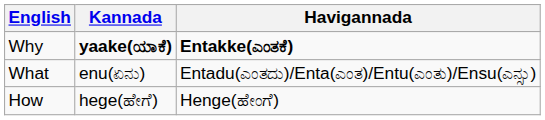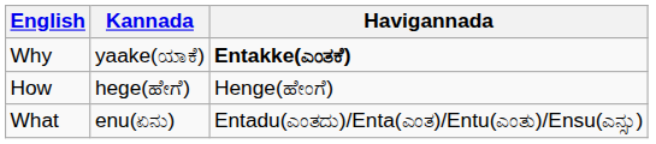 <table class="wikitable">
 <tr>
 <th><strong><a href='#'>English</a></strong></th>
 <th><strong><a href='#'>Kannada</a></strong></th>
 <th>Havigannada</th>
 </tr>
 <tr>
 <td>Why</td>
-<td><strong>yaake(ಯಾಕೆ)</strong></td>
+<td>yaake(ಯಾಕೆ)</td>
 <td><strong>Entakke(ಎಂತಕೆ)</strong></td>
+</tr>
+<tr>
+<td>How</td>
+<td>hege(ಹೇಗೆ)</td>
+<td>Henge(ಹೇಂಗೆ)</td>
 </tr>
 <tr>
 <td>What</td>
 <td>enu(ಏನು)</td>
 <td>Entadu(ಎಂತದು)/Enta(ಎಂತ)/Entu(ಎಂತು)/Ensu(ಎನ್ಸು)</td>
 </tr>
-<tr>
-<td>How</td>
-<td>hege(ಹೇಗೆ)</td>
-<td>Henge(ಹೇಂಗೆ)</td>
-</tr>
 </table>
